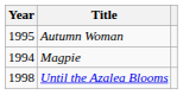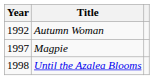 <table class="wikitable">
 <tr>
 <th>Year</th>
 <th>Title</th>
 <th scope="col" class="unsortable"></th>
 </tr>
 <tr>
-<td>1995</td>
+<td>1992</td>
 <td><em>Autumn Woman</em></td>
 <td></td>
 </tr>
 <tr>
-<td>1994</td>
+<td>1997</td>
 <td><em>Magpie</em></td>
 <td></td>
 </tr>
 <tr>
 <td>1998</td>
 <td><em><a href='#'>Until the Azalea Blooms</a></em></td>
 <td></td>
 </tr>
 </table>
